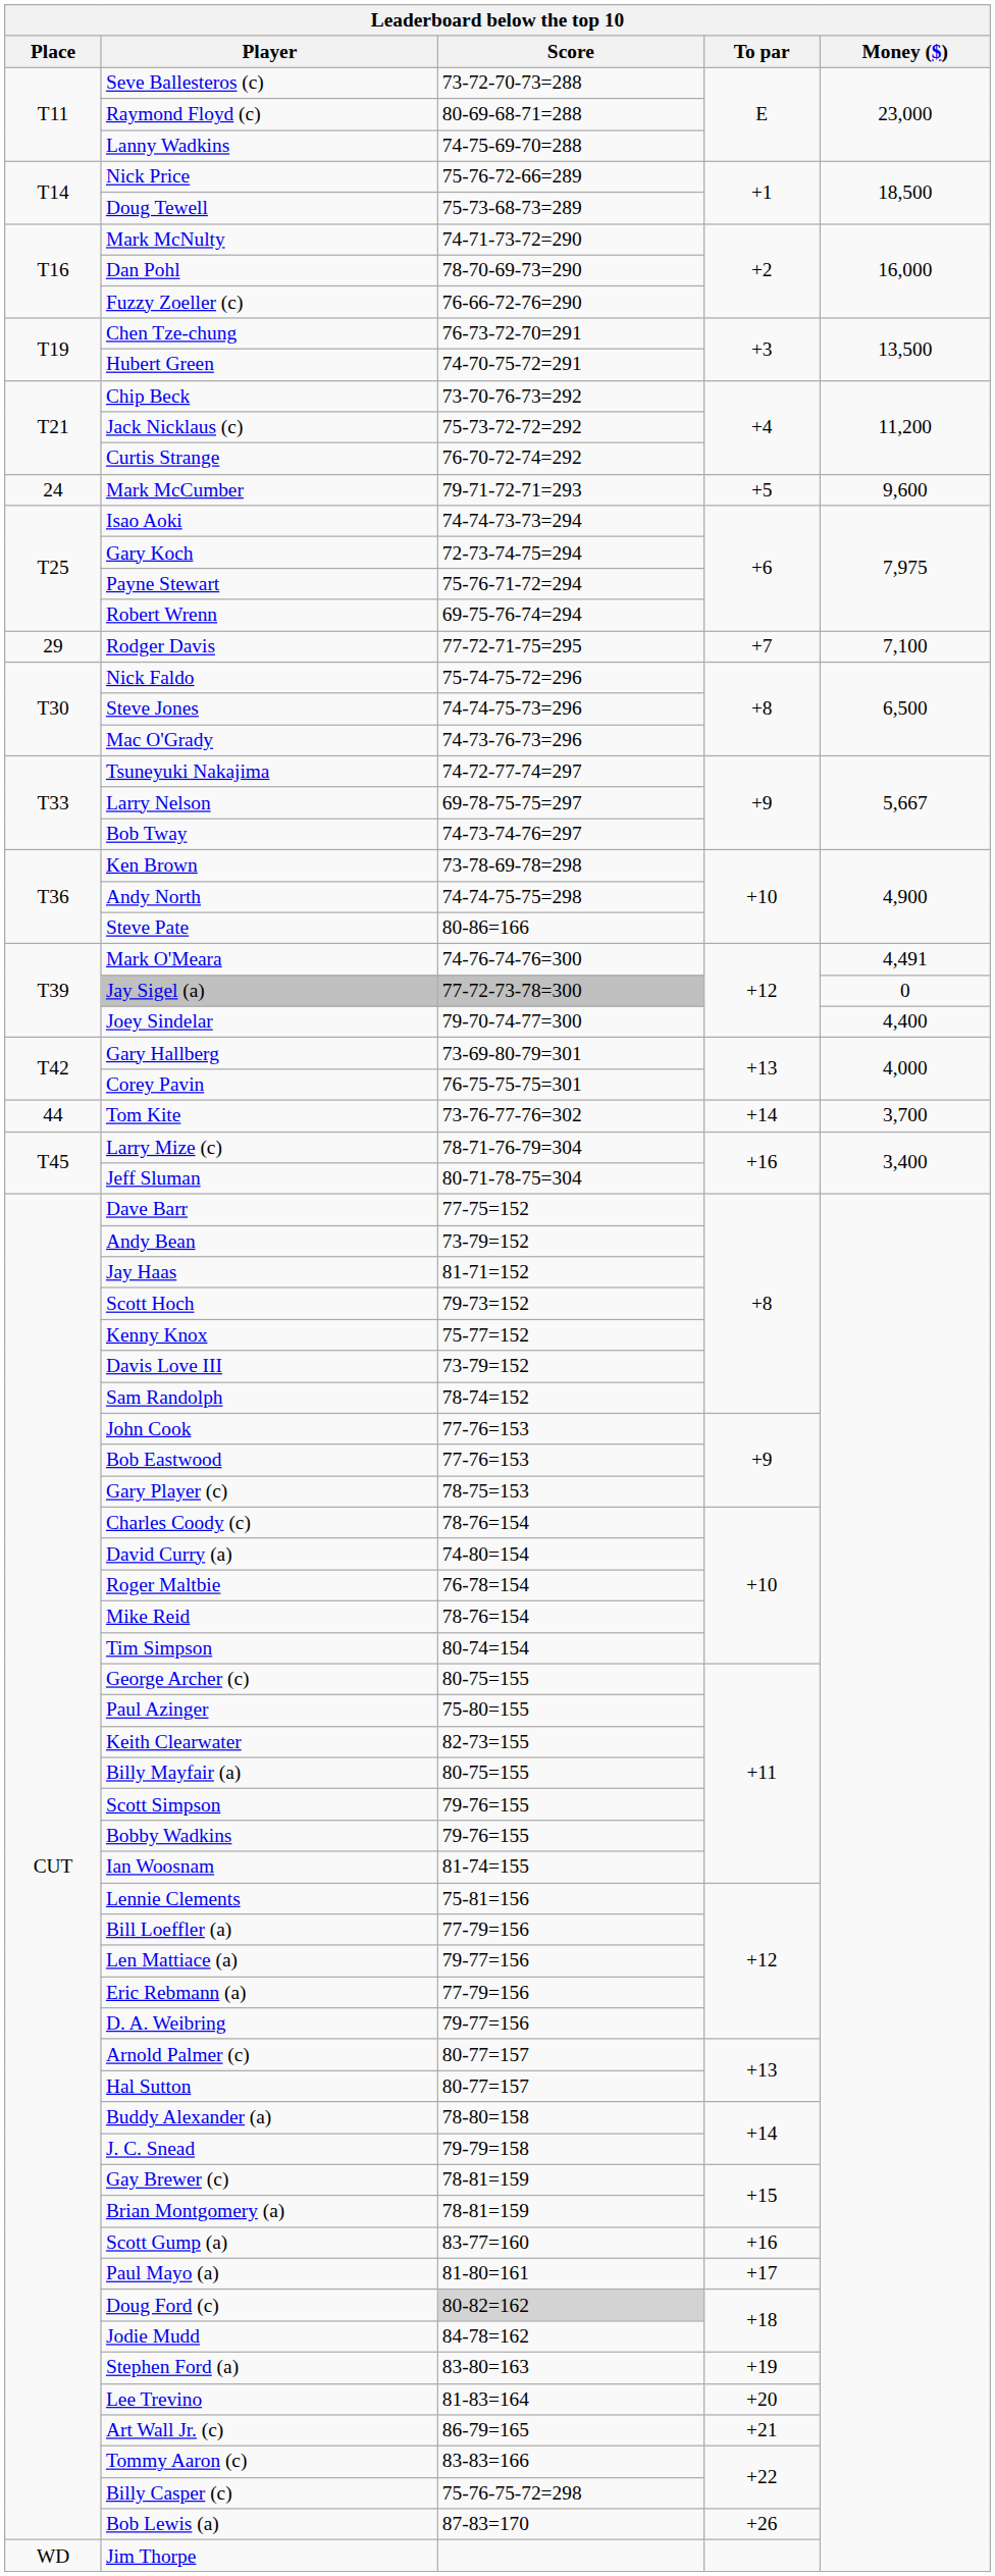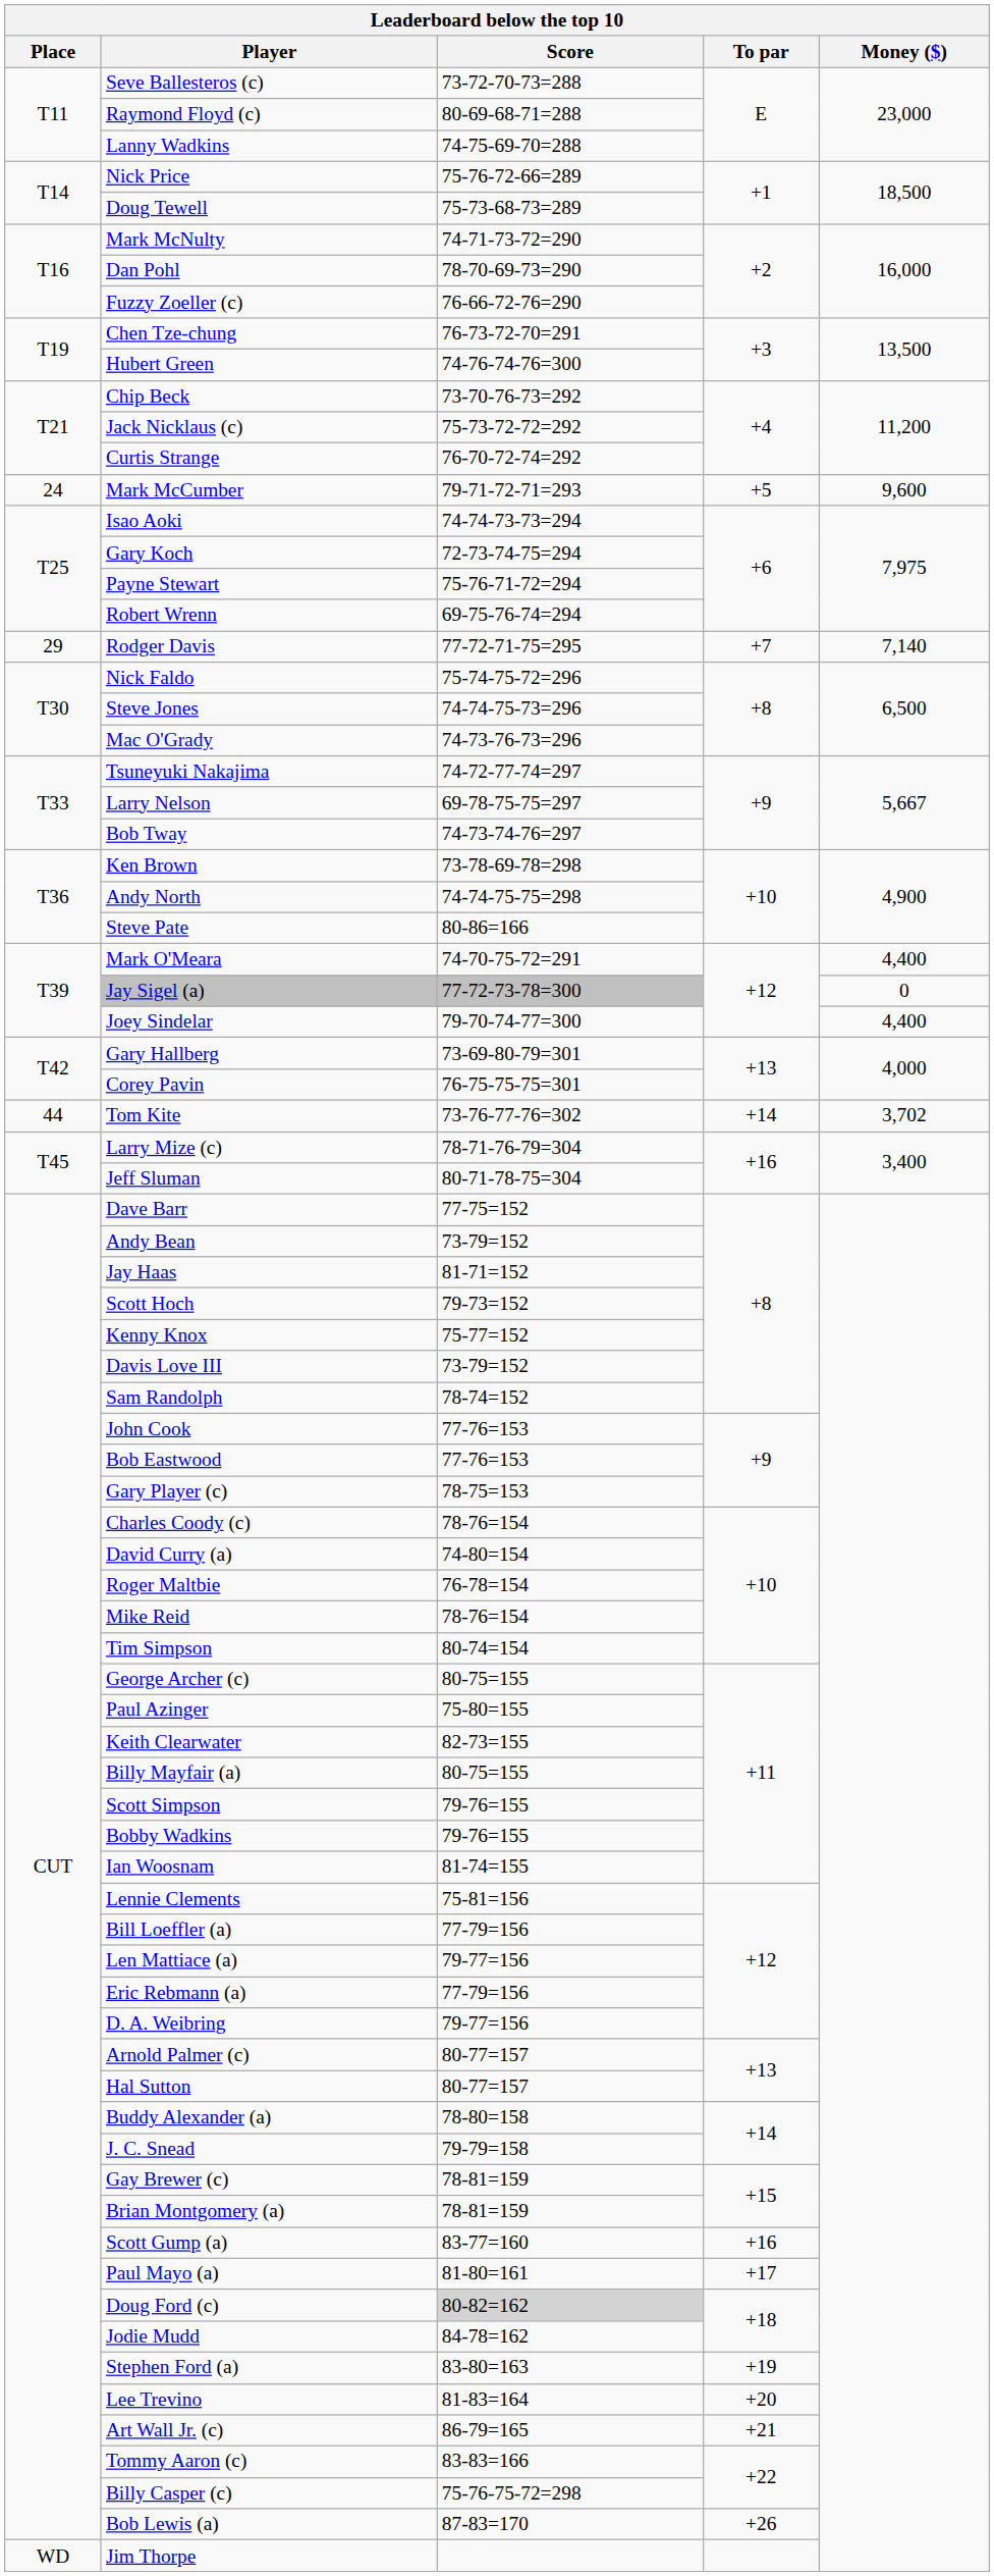 <table class="collapsible collapsed wikitable" style="width:50em;margin-top:-1px;">
 <tr>
 <th scope="col" colspan="6">Leaderboard below the top 10</th>
 </tr>
 <tr>
 <th>Place</th>
 <th>Player</th>
 <th>Score</th>
 <th>To par</th>
 <th>Money (<a href='#'>$</a>)</th>
 </tr>
 <tr>
 <td rowspan=3 align=center>T11</td>
 <td> <a href='#'>Seve Ballesteros</a> (c)</td>
 <td>73-72-70-73=288</td>
 <td rowspan=3 align=center>E</td>
 <td rowspan=3 align=center>23,000</td>
 </tr>
 <tr>
 <td> <a href='#'>Raymond Floyd</a> (c)</td>
 <td>80-69-68-71=288</td>
 </tr>
 <tr>
 <td> <a href='#'>Lanny Wadkins</a></td>
 <td>74-75-69-70=288</td>
 </tr>
 <tr>
 <td rowspan=2 align=center>T14</td>
 <td> <a href='#'>Nick Price</a></td>
 <td>75-76-72-66=289</td>
 <td rowspan=2 align=center>+1</td>
 <td rowspan=2 align=center>18,500</td>
 </tr>
 <tr>
 <td> <a href='#'>Doug Tewell</a></td>
 <td>75-73-68-73=289</td>
 </tr>
 <tr>
 <td rowspan=3 align=center>T16</td>
 <td> <a href='#'>Mark McNulty</a></td>
 <td>74-71-73-72=290</td>
 <td rowspan=3 align=center>+2</td>
 <td rowspan=3 align=center>16,000</td>
 </tr>
 <tr>
 <td> <a href='#'>Dan Pohl</a></td>
 <td>78-70-69-73=290</td>
 </tr>
 <tr>
 <td> <a href='#'>Fuzzy Zoeller</a> (c)</td>
 <td>76-66-72-76=290</td>
 </tr>
 <tr>
 <td rowspan=2 align=center>T19</td>
 <td> <a href='#'>Chen Tze-chung</a></td>
 <td>76-73-72-70=291</td>
 <td rowspan=2 align=center>+3</td>
 <td rowspan=2 align=center>13,500</td>
 </tr>
 <tr>
 <td> <a href='#'>Hubert Green</a></td>
-<td>74-70-75-72=291</td>
+<td>74-76-74-76=300</td>
 </tr>
 <tr>
 <td rowspan=3 align=center>T21</td>
 <td> <a href='#'>Chip Beck</a></td>
 <td>73-70-76-73=292</td>
 <td rowspan=3 align=center>+4</td>
 <td rowspan=3 align=center>11,200</td>
 </tr>
 <tr>
 <td> <a href='#'>Jack Nicklaus</a> (c)</td>
 <td>75-73-72-72=292</td>
 </tr>
 <tr>
 <td> <a href='#'>Curtis Strange</a></td>
 <td>76-70-72-74=292</td>
 </tr>
 <tr>
 <td align=center>24</td>
 <td> <a href='#'>Mark McCumber</a></td>
 <td>79-71-72-71=293</td>
 <td align=center>+5</td>
 <td align=center>9,600</td>
 </tr>
 <tr>
 <td rowspan=4 align=center>T25</td>
 <td> <a href='#'>Isao Aoki</a></td>
 <td>74-74-73-73=294</td>
 <td rowspan=4 align=center>+6</td>
 <td rowspan=4 align=center>7,975</td>
 </tr>
 <tr>
 <td> <a href='#'>Gary Koch</a></td>
 <td>72-73-74-75=294</td>
 </tr>
 <tr>
 <td> <a href='#'>Payne Stewart</a></td>
 <td>75-76-71-72=294</td>
 </tr>
 <tr>
 <td> <a href='#'>Robert Wrenn</a></td>
 <td>69-75-76-74=294</td>
 </tr>
 <tr>
 <td align=center>29</td>
 <td> <a href='#'>Rodger Davis</a></td>
 <td>77-72-71-75=295</td>
 <td align=center>+7</td>
-<td align=center>7,100</td>
+<td align=center>7,140</td>
 </tr>
 <tr>
 <td rowspan=3 align=center>T30</td>
 <td> <a href='#'>Nick Faldo</a></td>
 <td>75-74-75-72=296</td>
 <td rowspan=3 align=center>+8</td>
 <td rowspan=3 align=center>6,500</td>
 </tr>
 <tr>
 <td> <a href='#'>Steve Jones</a></td>
 <td>74-74-75-73=296</td>
 </tr>
 <tr>
 <td> <a href='#'>Mac O'Grady</a></td>
 <td>74-73-76-73=296</td>
 </tr>
 <tr>
 <td rowspan=3 align=center>T33</td>
 <td> <a href='#'>Tsuneyuki Nakajima</a></td>
 <td>74-72-77-74=297</td>
 <td rowspan=3 align=center>+9</td>
 <td rowspan=3 align=center>5,667</td>
 </tr>
 <tr>
 <td> <a href='#'>Larry Nelson</a></td>
 <td>69-78-75-75=297</td>
 </tr>
 <tr>
 <td> <a href='#'>Bob Tway</a></td>
 <td>74-73-74-76=297</td>
 </tr>
 <tr>
 <td rowspan=3 align=center>T36</td>
 <td> <a href='#'>Ken Brown</a></td>
 <td>73-78-69-78=298</td>
 <td rowspan=3 align=center>+10</td>
 <td rowspan=3 align=center>4,900</td>
 </tr>
 <tr>
 <td> <a href='#'>Andy North</a></td>
 <td>74-74-75-75=298</td>
 </tr>
 <tr>
 <td> <a href='#'>Steve Pate</a></td>
 <td>80-86=166</td>
 </tr>
 <tr>
 <td rowspan=3 align=center>T39</td>
 <td> <a href='#'>Mark O'Meara</a></td>
-<td>74-76-74-76=300</td>
+<td>74-70-75-72=291</td>
 <td rowspan=3 align=center>+12</td>
-<td align=center>4,491</td>
+<td align=center>4,400</td>
 </tr>
 <tr>
 <td style="background:silver"> <a href='#'>Jay Sigel</a> (a)</td>
 <td style="background:silver">77-72-73-78=300</td>
 <td align=center>0</td>
 </tr>
 <tr>
 <td> <a href='#'>Joey Sindelar</a></td>
 <td>79-70-74-77=300</td>
 <td align=center>4,400</td>
 </tr>
 <tr>
 <td rowspan=2 align=center>T42</td>
 <td> <a href='#'>Gary Hallberg</a></td>
 <td>73-69-80-79=301</td>
 <td rowspan=2 align=center>+13</td>
 <td rowspan=2 align=center>4,000</td>
 </tr>
 <tr>
 <td> <a href='#'>Corey Pavin</a></td>
 <td>76-75-75-75=301</td>
 </tr>
 <tr>
 <td align=center>44</td>
 <td> <a href='#'>Tom Kite</a></td>
 <td>73-76-77-76=302</td>
 <td align=center>+14</td>
-<td align=center>3,700</td>
+<td align=center>3,702</td>
 </tr>
 <tr>
 <td rowspan=2 align=center>T45</td>
 <td> <a href='#'>Larry Mize</a> (c)</td>
 <td>78-71-76-79=304</td>
 <td rowspan=2 align=center>+16</td>
 <td rowspan=2 align=center>3,400</td>
 </tr>
 <tr>
 <td> <a href='#'>Jeff Sluman</a></td>
 <td>80-71-78-75=304</td>
 </tr>
 <tr>
 <td rowspan=43 align=center>CUT</td>
 <td> <a href='#'>Dave Barr</a></td>
 <td>77-75=152</td>
 <td rowspan=7 align=center>+8</td>
 <td rowspan=44 align=center></td>
 </tr>
 <tr>
 <td> <a href='#'>Andy Bean</a></td>
 <td>73-79=152</td>
 </tr>
 <tr>
 <td> <a href='#'>Jay Haas</a></td>
 <td>81-71=152</td>
 </tr>
 <tr>
 <td> <a href='#'>Scott Hoch</a></td>
 <td>79-73=152</td>
 </tr>
 <tr>
 <td> <a href='#'>Kenny Knox</a></td>
 <td>75-77=152</td>
 </tr>
 <tr>
 <td> <a href='#'>Davis Love III</a></td>
 <td>73-79=152</td>
 </tr>
 <tr>
 <td> <a href='#'>Sam Randolph</a></td>
 <td>78-74=152</td>
 </tr>
 <tr>
 <td> <a href='#'>John Cook</a></td>
 <td>77-76=153</td>
 <td rowspan=3 align=center>+9</td>
 </tr>
 <tr>
 <td> <a href='#'>Bob Eastwood</a></td>
 <td>77-76=153</td>
 </tr>
 <tr>
 <td> <a href='#'>Gary Player</a> (c)</td>
 <td>78-75=153</td>
 </tr>
 <tr>
 <td> <a href='#'>Charles Coody</a> (c)</td>
 <td>78-76=154</td>
 <td rowspan=5 align=center>+10</td>
 </tr>
 <tr>
 <td> <a href='#'>David Curry</a> (a)</td>
 <td>74-80=154</td>
 </tr>
 <tr>
 <td> <a href='#'>Roger Maltbie</a></td>
 <td>76-78=154</td>
 </tr>
 <tr>
 <td> <a href='#'>Mike Reid</a></td>
 <td>78-76=154</td>
 </tr>
 <tr>
 <td> <a href='#'>Tim Simpson</a></td>
 <td>80-74=154</td>
 </tr>
 <tr>
 <td> <a href='#'>George Archer</a> (c)</td>
 <td>80-75=155</td>
 <td rowspan=7 align=center>+11</td>
 </tr>
 <tr>
 <td> <a href='#'>Paul Azinger</a></td>
 <td>75-80=155</td>
 </tr>
 <tr>
 <td> <a href='#'>Keith Clearwater</a></td>
 <td>82-73=155</td>
 </tr>
 <tr>
 <td> <a href='#'>Billy Mayfair</a> (a)</td>
 <td>80-75=155</td>
 </tr>
 <tr>
 <td> <a href='#'>Scott Simpson</a></td>
 <td>79-76=155</td>
 </tr>
 <tr>
 <td> <a href='#'>Bobby Wadkins</a></td>
 <td>79-76=155</td>
 </tr>
 <tr>
 <td> <a href='#'>Ian Woosnam</a></td>
 <td>81-74=155</td>
 </tr>
 <tr>
 <td> <a href='#'>Lennie Clements</a></td>
 <td>75-81=156</td>
 <td rowspan=5 align=center>+12</td>
 </tr>
 <tr>
 <td> <a href='#'>Bill Loeffler</a> (a)</td>
 <td>77-79=156</td>
 </tr>
 <tr>
 <td> <a href='#'>Len Mattiace</a> (a)</td>
 <td>79-77=156</td>
 </tr>
 <tr>
 <td> <a href='#'>Eric Rebmann</a> (a)</td>
 <td>77-79=156</td>
 </tr>
 <tr>
 <td> <a href='#'>D. A. Weibring</a></td>
 <td>79-77=156</td>
 </tr>
 <tr>
 <td> <a href='#'>Arnold Palmer</a> (c)</td>
 <td>80-77=157</td>
 <td rowspan=2 align=center>+13</td>
 </tr>
 <tr>
 <td> <a href='#'>Hal Sutton</a></td>
 <td>80-77=157</td>
 </tr>
 <tr>
 <td> <a href='#'>Buddy Alexander</a> (a)</td>
 <td>78-80=158</td>
 <td rowspan=2 align=center>+14</td>
 </tr>
 <tr>
 <td> <a href='#'>J. C. Snead</a></td>
 <td>79-79=158</td>
 </tr>
 <tr>
 <td> <a href='#'>Gay Brewer</a> (c)</td>
 <td>78-81=159</td>
 <td rowspan=2 align=center>+15</td>
 </tr>
 <tr>
 <td> <a href='#'>Brian Montgomery</a> (a)</td>
 <td>78-81=159</td>
 </tr>
 <tr>
 <td> <a href='#'>Scott Gump</a> (a)</td>
 <td>83-77=160</td>
 <td align=center>+16</td>
 </tr>
 <tr>
 <td> <a href='#'>Paul Mayo</a> (a)</td>
 <td>81-80=161</td>
 <td align=center>+17</td>
 </tr>
 <tr>
 <td> <a href='#'>Doug Ford</a> (c)</td>
 <td style="background: lightgrey;">80-82=162</td>
 <td rowspan=2 align=center>+18</td>
 </tr>
 <tr>
 <td> <a href='#'>Jodie Mudd</a></td>
 <td>84-78=162</td>
 </tr>
 <tr>
 <td> <a href='#'>Stephen Ford</a> (a)</td>
 <td>83-80=163</td>
 <td align=center>+19</td>
 </tr>
 <tr>
 <td> <a href='#'>Lee Trevino</a></td>
 <td>81-83=164</td>
 <td align=center>+20</td>
 </tr>
 <tr>
 <td> <a href='#'>Art Wall Jr.</a> (c)</td>
 <td>86-79=165</td>
 <td align=center>+21</td>
 </tr>
 <tr>
 <td> <a href='#'>Tommy Aaron</a> (c)</td>
 <td>83-83=166</td>
 <td rowspan=2 align=center>+22</td>
 </tr>
 <tr>
 <td> <a href='#'>Billy Casper</a> (c)</td>
 <td>75-76-75-72=298</td>
 </tr>
 <tr>
 <td> <a href='#'>Bob Lewis</a> (a)</td>
 <td>87-83=170</td>
 <td align=center>+26</td>
 </tr>
 <tr>
 <td align=center>WD</td>
 <td> <a href='#'>Jim Thorpe</a></td>
 <td></td>
 <td align=center></td>
 </tr>
 </table>
